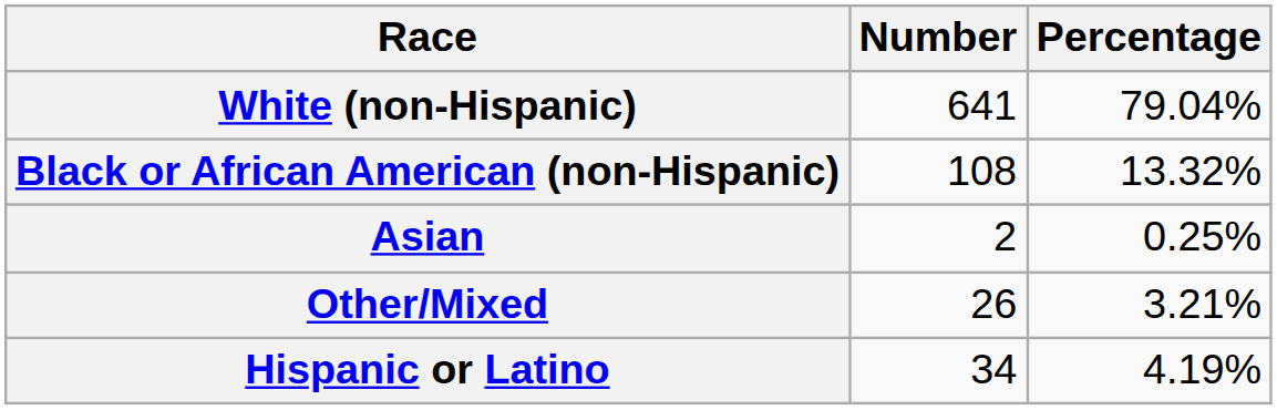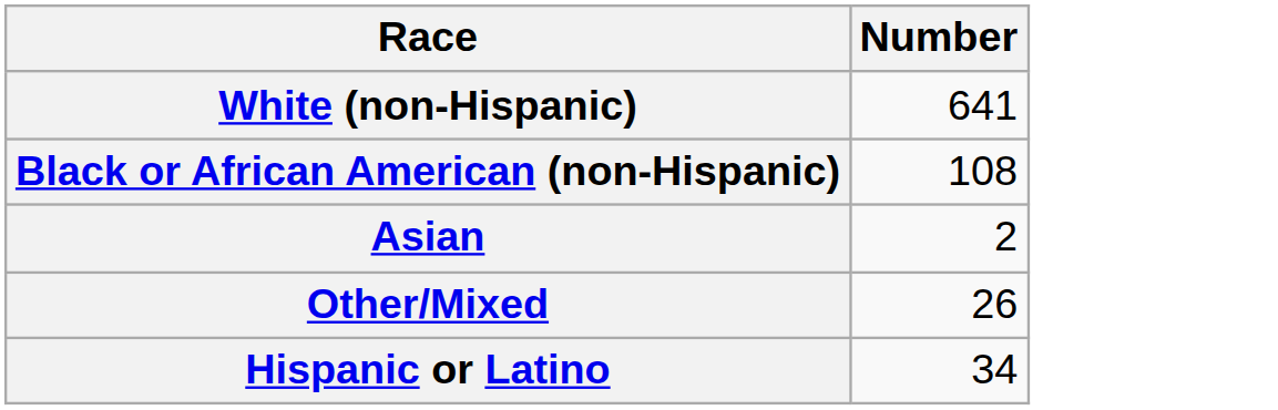 <table class="wikitable" style="text-align:right">
 <tr>
 <th scope="col">Race</th>
 <th scope="col">Number</th>
-<th scope="col">Percentage</th>
 </tr>
 <tr>
 <th scope="row"><a href='#'>White</a> (non-Hispanic)</th>
 <td>641</td>
-<td>79.04%</td>
 </tr>
 <tr>
 <th scope="row"><a href='#'>Black or African American</a> (non-Hispanic)</th>
 <td>108</td>
-<td>13.32%</td>
 </tr>
 <tr>
 <th scope="row"><a href='#'>Asian</a></th>
 <td>2</td>
-<td>0.25%</td>
 </tr>
 <tr>
 <th scope="row"><a href='#'>Other/Mixed</a></th>
 <td>26</td>
-<td>3.21%</td>
 </tr>
 <tr>
 <th scope="row"><a href='#'>Hispanic</a> or <a href='#'>Latino</a></th>
 <td>34</td>
-<td>4.19%</td>
 </tr>
 </table>
